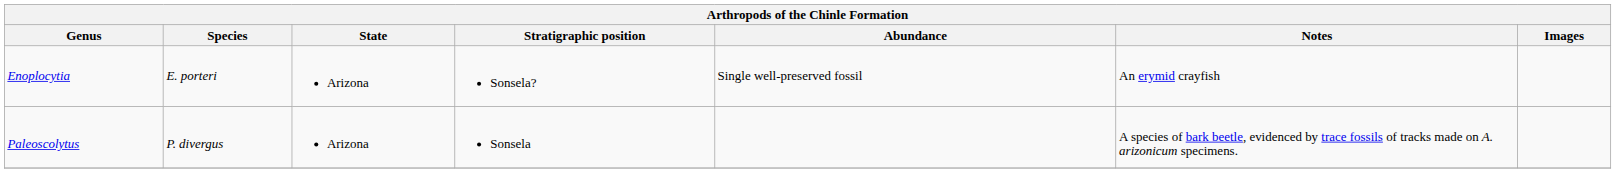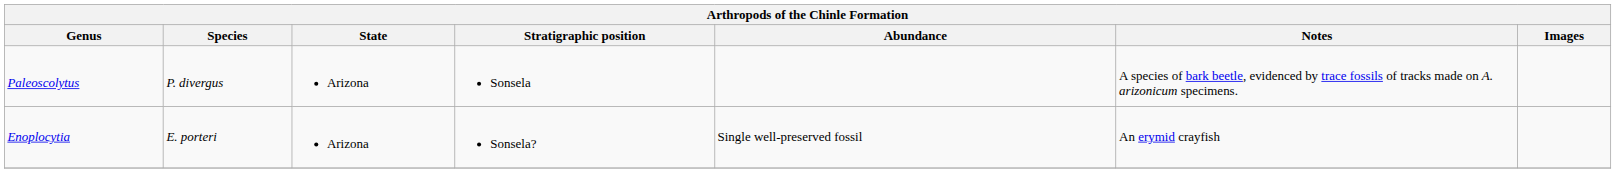 <table class="wikitable" align="center" width="100%">
 <tr>
 <th colspan="7" align="center"><strong>Arthropods of the Chinle Formation</strong></th>
 </tr>
 <tr>
 <th>Genus</th>
 <th>Species</th>
 <th>State</th>
 <th>Stratigraphic position</th>
 <th width="25%">Abundance</th>
 <th width="25%">Notes</th>
 <th>Images</th>
 </tr>
 <tr>
+<td><br><em><a href='#'>Paleoscolytus</a></em></td>
+<td><br><em>P. divergus</em></td>
+<td><br><ul><li>Arizona</li></ul></td>
+<td><br><ul><li>Sonsela</li></ul></td>
+<td></td>
+<td><br>A species of <a href='#'>bark beetle</a>, evidenced by <a href='#'>trace fossils</a> of tracks made on <em>A. arizonicum</em> specimens.</td>
+<td></td>
+</tr>
+<tr>
 <td><em><a href='#'>Enoplocytia</a></em></td>
 <td><em>E. porteri</em></td>
 <td><br><ul><li>Arizona</li></ul></td>
 <td><br><ul><li>Sonsela?</li></ul></td>
 <td>Single well-preserved fossil</td>
 <td>An <a href='#'>erymid</a> crayfish</td>
 <td></td>
 </tr>
 <tr>
-<td><br><em><a href='#'>Paleoscolytus</a></em></td>
-<td><br><em>P. divergus</em></td>
-<td><br><ul><li>Arizona</li></ul></td>
-<td><br><ul><li>Sonsela</li></ul></td>
-<td></td>
-<td><br>A species of <a href='#'>bark beetle</a>, evidenced by <a href='#'>trace fossils</a> of tracks made on <em>A. arizonicum</em> specimens.</td>
-<td></td>
-</tr>
-<tr>
 </tr>
 </table>
